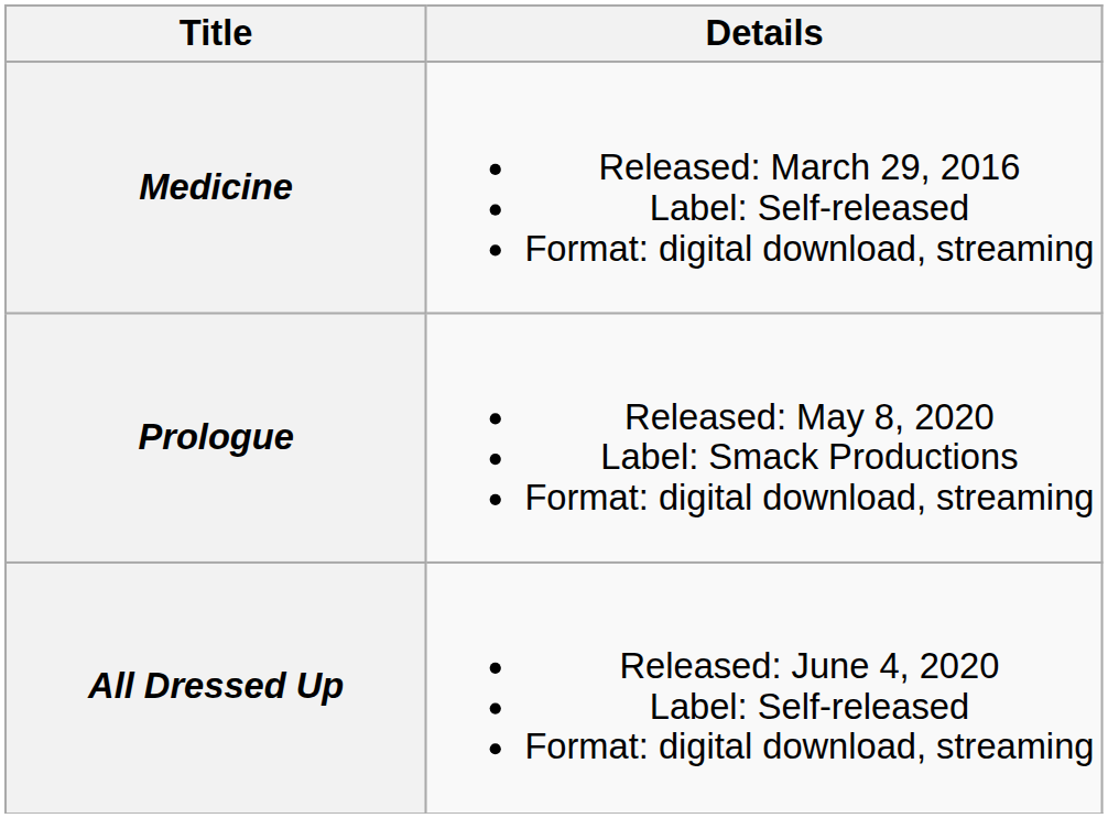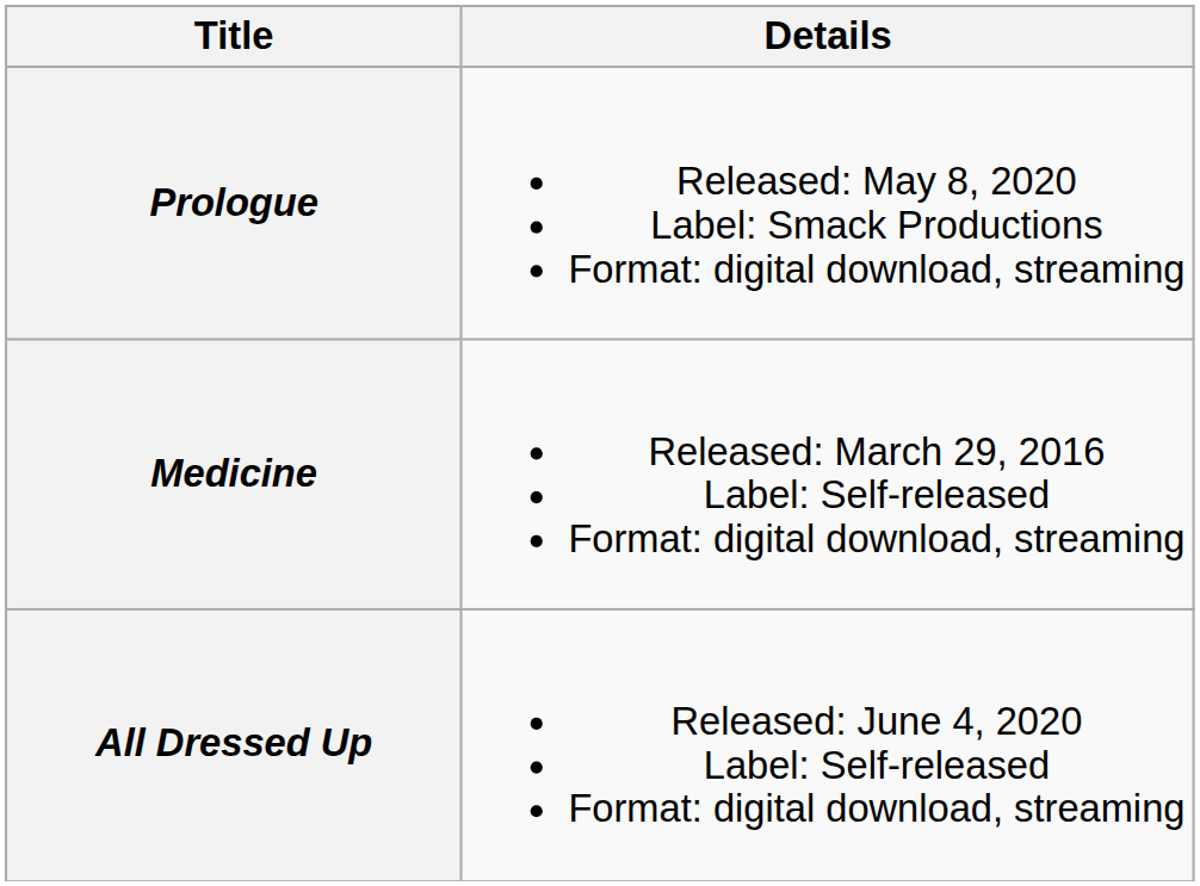 <table class="wikitable plainrowheaders" style="text-align:center">
 <tr>
 <th scope="col">Title</th>
 <th scope="col">Details</th>
 </tr>
 <tr>
+<th scope="row" style="width:180px;"><em>Prologue</em></th>
+<td><br><ul><li>Released: May 8, 2020</li><li>Label: Smack Productions</li><li>Format: digital download, streaming</li></ul></td>
+</tr>
+<tr>
 <th scope="row" style="width:180px;"><em>Medicine</em></th>
 <td><br><ul><li>Released: March 29, 2016</li><li>Label: Self-released</li><li>Format: digital download, streaming</li></ul></td>
-</tr>
-<tr>
-<th scope="row" style="width:180px;"><em>Prologue</em></th>
-<td><br><ul><li>Released: May 8, 2020</li><li>Label: Smack Productions</li><li>Format: digital download, streaming</li></ul></td>
 </tr>
 <tr>
 <th scope="row" style="width:180px;"><em>All Dressed Up</em></th>
 <td><br><ul><li>Released: June 4, 2020</li><li>Label: Self-released</li><li>Format: digital download, streaming</li></ul></td>
 </tr>
 <tr>
 </tr>
 </table>
